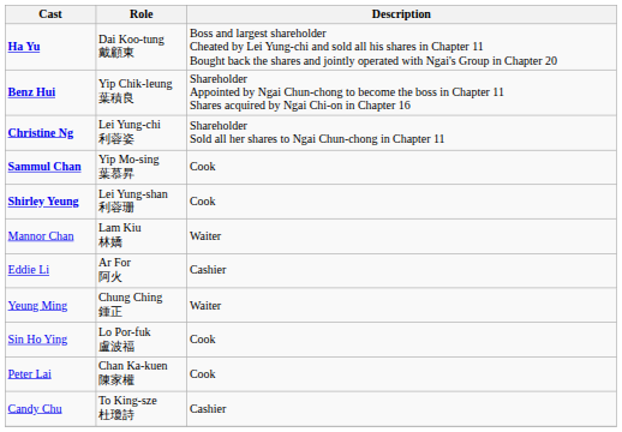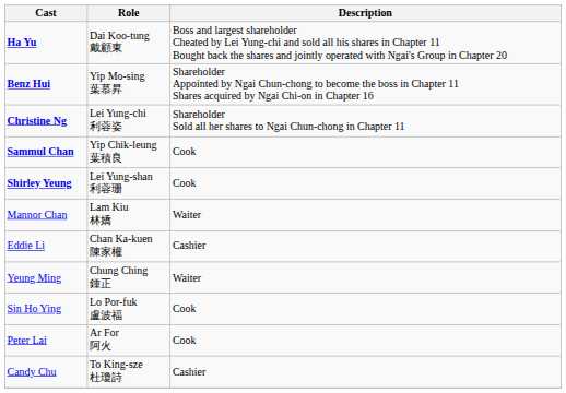 <table class="wikitable" width="65%">
 <tr>
 <th>Cast</th>
 <th>Role</th>
 <th>Description</th>
 </tr>
 <tr>
 <td><strong><a href='#'>Ha Yu</a></strong></td>
 <td>Dai Koo-tung <br> 戴顧東</td>
 <td>Boss and largest shareholder<br>Cheated by Lei Yung-chi and sold all his shares in Chapter 11<br>Bought back the shares and jointly operated with Ngai's Group in Chapter 20</td>
 </tr>
 <tr>
 <td><strong><a href='#'>Benz Hui</a></strong></td>
-<td>Yip Chik-leung <br> 葉積良</td>
+<td>Yip Mo-sing <br> 葉慕昇</td>
 <td>Shareholder<br>Appointed by Ngai Chun-chong to become the boss in Chapter 11<br>Shares acquired by Ngai Chi-on in Chapter 16</td>
 </tr>
 <tr>
 <td><strong><a href='#'>Christine Ng</a></strong></td>
 <td>Lei Yung-chi <br> 利蓉姿</td>
 <td>Shareholder<br>Sold all her shares to Ngai Chun-chong in Chapter 11</td>
 </tr>
 <tr>
 <td><strong><a href='#'>Sammul Chan</a></strong></td>
-<td>Yip Mo-sing <br> 葉慕昇</td>
+<td>Yip Chik-leung <br> 葉積良</td>
 <td>Cook</td>
 </tr>
 <tr>
 <td><strong><a href='#'>Shirley Yeung</a></strong></td>
 <td>Lei Yung-shan <br> 利蓉珊</td>
 <td>Cook</td>
 </tr>
 <tr>
 <td><a href='#'>Mannor Chan</a></td>
 <td>Lam Kiu <br> 林嬌</td>
 <td>Waiter</td>
 </tr>
 <tr>
 <td><a href='#'>Eddie Li</a></td>
-<td>Ar For <br> 阿火</td>
+<td>Chan Ka-kuen <br> 陳家權</td>
 <td>Cashier</td>
 </tr>
 <tr>
 <td><a href='#'>Yeung Ming</a></td>
 <td>Chung Ching <br> 鍾正</td>
 <td>Waiter</td>
 </tr>
 <tr>
 <td><a href='#'>Sin Ho Ying</a></td>
 <td>Lo Por-fuk <br> 盧波福</td>
 <td>Cook</td>
 </tr>
 <tr>
 <td><a href='#'>Peter Lai</a></td>
-<td>Chan Ka-kuen <br> 陳家權</td>
+<td>Ar For <br> 阿火</td>
 <td>Cook</td>
 </tr>
 <tr>
 <td><a href='#'>Candy Chu</a></td>
 <td>To King-sze<br>杜瓊詩</td>
 <td>Cashier</td>
 </tr>
 <tr>
 </tr>
 </table>
